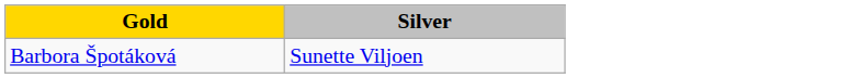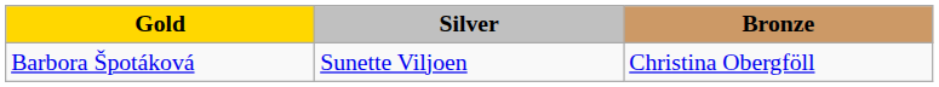 <table class="wikitable" style="text-align:left">
 <tr align="center">
 <td width=200 bgcolor=gold><strong>Gold</strong></td>
 <td width=200 bgcolor=silver><strong>Silver</strong></td>
+<td width=200 bgcolor=CC9966><strong>Bronze</strong></td>
 </tr>
 <tr>
 <td><a href='#'>Barbora Špotáková</a><br><em></em></td>
 <td><a href='#'>Sunette Viljoen</a><br><em></em></td>
+<td><a href='#'>Christina Obergföll</a><br><em></em></td>
 </tr>
 </table>
